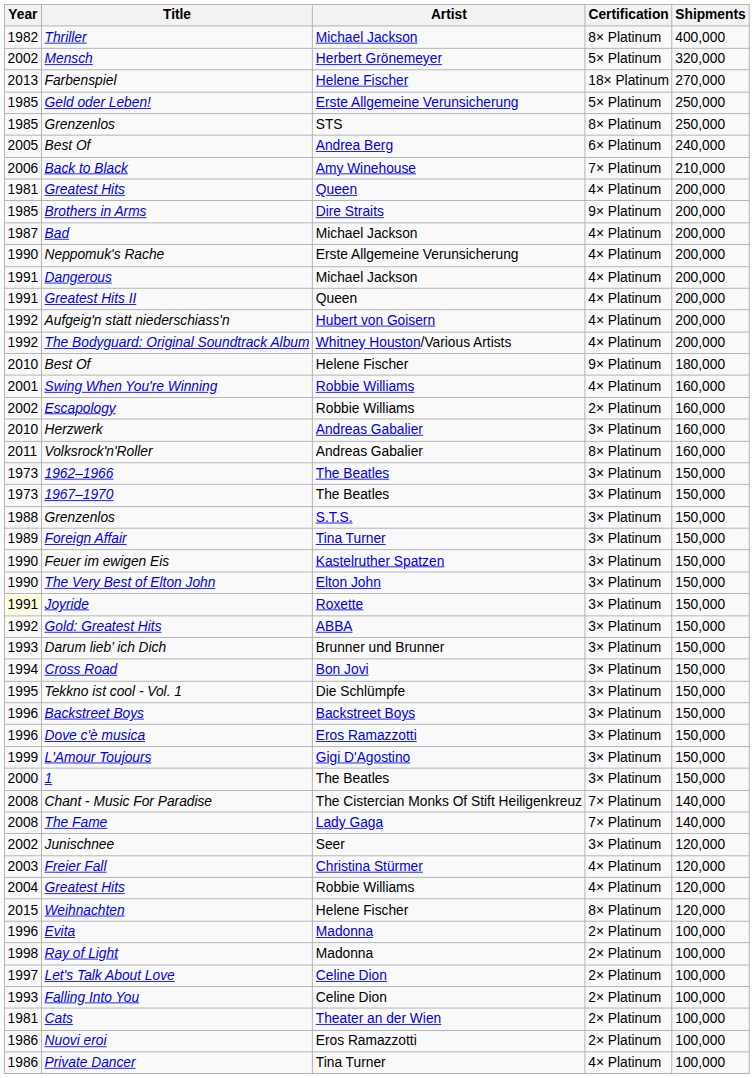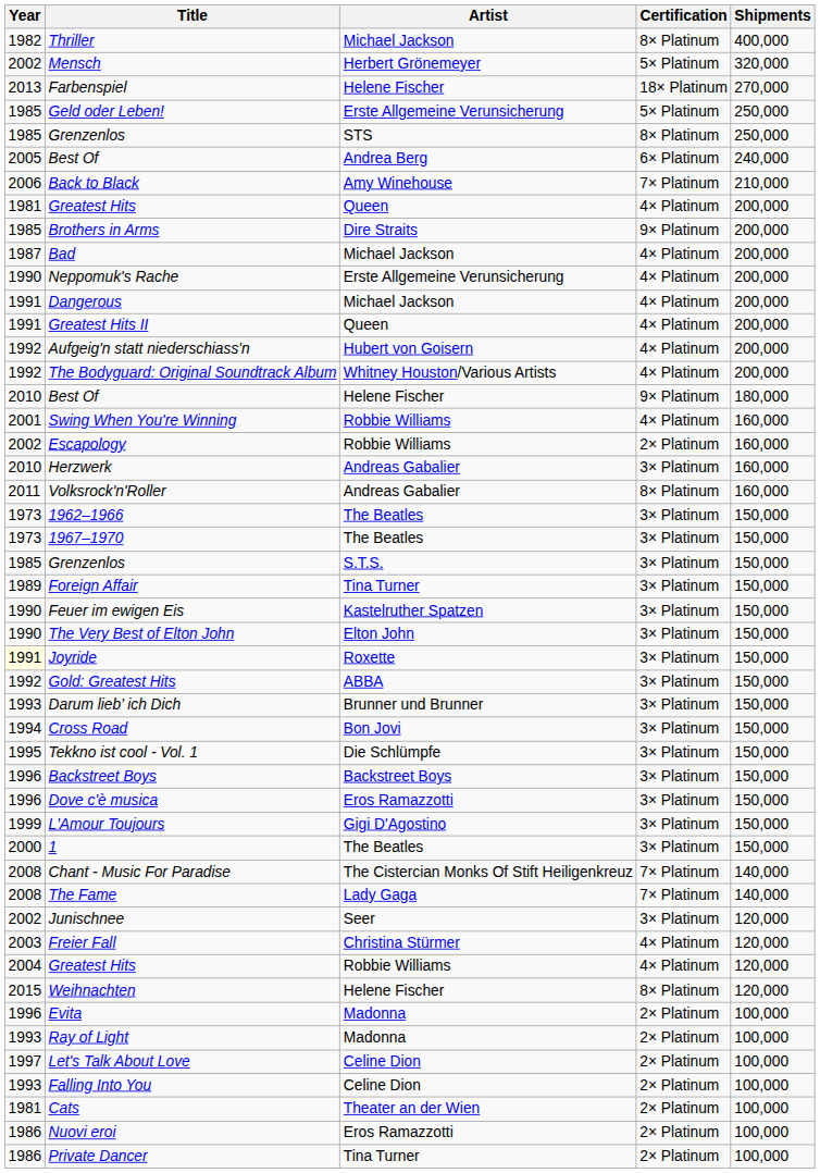 <table class="wikitable sortable">
 <tr>
 <th scope="col">Year</th>
 <th scope="col">Title</th>
 <th scope="col">Artist</th>
 <th scope="col" Class="unsortable">Certification </th>
 <th scope="col">Shipments</th>
 </tr>
 <tr>
 <td>1982</td>
 <td><em><a href='#'>Thriller</a></em></td>
 <td><a href='#'>Michael Jackson</a></td>
 <td>8× Platinum</td>
 <td>400,000</td>
 </tr>
 <tr>
 <td>2002</td>
 <td><em><a href='#'>Mensch</a></em></td>
 <td><a href='#'>Herbert Grönemeyer</a></td>
 <td>5× Platinum</td>
 <td>320,000</td>
 </tr>
 <tr>
 <td>2013</td>
 <td><em>Farbenspiel</em></td>
 <td><a href='#'>Helene Fischer</a></td>
 <td>18× Platinum</td>
 <td>270,000</td>
 </tr>
 <tr>
 <td>1985</td>
 <td><em><a href='#'>Geld oder Leben!</a></em></td>
 <td><a href='#'>Erste Allgemeine Verunsicherung</a></td>
 <td>5× Platinum</td>
 <td>250,000</td>
 </tr>
 <tr>
 <td>1985</td>
 <td><em>Grenzenlos</em></td>
 <td>STS</td>
 <td>8× Platinum</td>
 <td>250,000</td>
 </tr>
 <tr>
 <td>2005</td>
 <td><em>Best Of</em></td>
 <td><a href='#'>Andrea Berg</a></td>
 <td>6× Platinum</td>
 <td>240,000</td>
 </tr>
 <tr>
 <td>2006</td>
 <td><em><a href='#'>Back to Black</a></em></td>
 <td><a href='#'>Amy Winehouse</a></td>
 <td>7× Platinum</td>
 <td>210,000</td>
 </tr>
 <tr>
 <td>1981</td>
 <td><em><a href='#'>Greatest Hits</a></em></td>
 <td><a href='#'>Queen</a></td>
 <td>4× Platinum</td>
 <td>200,000</td>
 </tr>
 <tr>
 <td>1985</td>
 <td><em><a href='#'>Brothers in Arms</a></em></td>
 <td><a href='#'>Dire Straits</a></td>
 <td>9× Platinum</td>
 <td>200,000</td>
 </tr>
 <tr>
 <td>1987</td>
 <td><em><a href='#'>Bad</a></em></td>
 <td>Michael Jackson</td>
 <td>4× Platinum</td>
 <td>200,000</td>
 </tr>
 <tr>
 <td>1990</td>
 <td><em>Neppomuk's Rache</em></td>
 <td>Erste Allgemeine Verunsicherung</td>
 <td>4× Platinum</td>
 <td>200,000</td>
 </tr>
 <tr>
 <td>1991</td>
 <td><em><a href='#'>Dangerous</a></em></td>
 <td>Michael Jackson</td>
 <td>4× Platinum</td>
 <td>200,000</td>
 </tr>
 <tr>
 <td>1991</td>
 <td><em><a href='#'>Greatest Hits II</a></em></td>
 <td>Queen</td>
 <td>4× Platinum</td>
 <td>200,000</td>
 </tr>
 <tr>
 <td>1992</td>
 <td><em>Aufgeig'n statt niederschiass'n</em></td>
 <td><a href='#'>Hubert von Goisern</a></td>
 <td>4× Platinum</td>
 <td>200,000</td>
 </tr>
 <tr>
 <td>1992</td>
 <td><em><a href='#'>The Bodyguard: Original Soundtrack Album</a></em></td>
 <td><a href='#'>Whitney Houston</a>/Various Artists</td>
 <td>4× Platinum</td>
 <td>200,000</td>
 </tr>
 <tr>
 <td>2010</td>
 <td><em>Best Of</em></td>
 <td>Helene Fischer</td>
 <td>9× Platinum</td>
 <td>180,000</td>
 </tr>
 <tr>
 <td>2001</td>
 <td><em><a href='#'>Swing When You're Winning</a></em></td>
 <td><a href='#'>Robbie Williams</a></td>
 <td>4× Platinum</td>
 <td>160,000</td>
 </tr>
 <tr>
 <td>2002</td>
 <td><em><a href='#'>Escapology</a></em></td>
 <td>Robbie Williams</td>
 <td>2× Platinum</td>
 <td>160,000</td>
 </tr>
 <tr>
 <td>2010</td>
 <td><em>Herzwerk</em></td>
 <td><a href='#'>Andreas Gabalier</a></td>
 <td>3× Platinum</td>
 <td>160,000</td>
 </tr>
 <tr>
 <td>2011</td>
 <td><em>Volksrock'n'Roller</em></td>
 <td>Andreas Gabalier</td>
 <td>8× Platinum</td>
 <td>160,000</td>
 </tr>
 <tr>
 <td>1973</td>
 <td><em><a href='#'>1962–1966</a></em></td>
 <td><a href='#'>The Beatles</a></td>
 <td>3× Platinum</td>
 <td>150,000</td>
 </tr>
 <tr>
 <td>1973</td>
 <td><em><a href='#'>1967–1970</a></em></td>
 <td>The Beatles</td>
 <td>3× Platinum</td>
 <td>150,000</td>
 </tr>
 <tr>
-<td>1988</td>
+<td>1985</td>
 <td><em>Grenzenlos</em></td>
 <td><a href='#'>S.T.S.</a></td>
 <td>3× Platinum</td>
 <td>150,000</td>
 </tr>
 <tr>
 <td>1989</td>
 <td><em><a href='#'>Foreign Affair</a></em></td>
 <td><a href='#'>Tina Turner</a></td>
 <td>3× Platinum</td>
 <td>150,000</td>
 </tr>
 <tr>
 <td>1990</td>
 <td><em>Feuer im ewigen Eis</em></td>
 <td><a href='#'>Kastelruther Spatzen</a></td>
 <td>3× Platinum</td>
 <td>150,000</td>
 </tr>
 <tr>
 <td>1990</td>
 <td><em><a href='#'>The Very Best of Elton John</a></em></td>
 <td><a href='#'>Elton John</a></td>
 <td>3× Platinum</td>
 <td>150,000</td>
 </tr>
 <tr>
 <td style="background: lightyellow;">1991</td>
 <td><em><a href='#'>Joyride</a></em></td>
 <td><a href='#'>Roxette</a></td>
 <td>3× Platinum</td>
 <td>150,000</td>
 </tr>
 <tr>
 <td>1992</td>
 <td><em><a href='#'>Gold: Greatest Hits</a></em></td>
 <td><a href='#'>ABBA</a></td>
 <td>3× Platinum</td>
 <td>150,000</td>
 </tr>
 <tr>
 <td>1993</td>
 <td><em>Darum lieb’ ich Dich</em></td>
 <td>Brunner und Brunner</td>
 <td>3× Platinum</td>
 <td>150,000</td>
 </tr>
 <tr>
 <td>1994</td>
 <td><em><a href='#'>Cross Road</a></em></td>
 <td><a href='#'>Bon Jovi</a></td>
 <td>3× Platinum</td>
 <td>150,000</td>
 </tr>
 <tr>
 <td>1995</td>
 <td><em>Tekkno ist cool - Vol. 1</em></td>
 <td>Die Schlümpfe</td>
 <td>3× Platinum</td>
 <td>150,000</td>
 </tr>
 <tr>
 <td>1996</td>
 <td><em><a href='#'>Backstreet Boys</a></em></td>
 <td><a href='#'>Backstreet Boys</a></td>
 <td>3× Platinum</td>
 <td>150,000</td>
 </tr>
 <tr>
 <td>1996</td>
 <td><em><a href='#'>Dove c'è musica</a></em></td>
 <td><a href='#'>Eros Ramazzotti</a></td>
 <td>3× Platinum</td>
 <td>150,000</td>
 </tr>
 <tr>
 <td>1999</td>
 <td><em><a href='#'>L'Amour Toujours</a></em></td>
 <td><a href='#'>Gigi D'Agostino</a></td>
 <td>3× Platinum</td>
 <td>150,000</td>
 </tr>
 <tr>
 <td>2000</td>
 <td><em><a href='#'>1</a></em></td>
 <td>The Beatles</td>
 <td>3× Platinum</td>
 <td>150,000</td>
 </tr>
 <tr>
 <td>2008</td>
 <td><em>Chant - Music For Paradise</em></td>
 <td>The Cistercian Monks Of Stift Heiligenkreuz</td>
 <td>7× Platinum</td>
 <td>140,000</td>
 </tr>
 <tr>
 <td>2008</td>
 <td><em><a href='#'>The Fame</a></em></td>
 <td><a href='#'>Lady Gaga</a></td>
 <td>7× Platinum</td>
 <td>140,000</td>
 </tr>
 <tr>
 <td>2002</td>
 <td><em>Junischnee</em></td>
 <td>Seer</td>
 <td>3× Platinum</td>
 <td>120,000</td>
 </tr>
 <tr>
 <td>2003</td>
 <td><em><a href='#'>Freier Fall</a></em></td>
 <td><a href='#'>Christina Stürmer</a></td>
 <td>4× Platinum</td>
 <td>120,000</td>
 </tr>
 <tr>
 <td>2004</td>
 <td><em><a href='#'>Greatest Hits</a></em></td>
 <td>Robbie Williams</td>
 <td>4× Platinum</td>
 <td>120,000</td>
 </tr>
 <tr>
 <td>2015</td>
 <td><em><a href='#'>Weihnachten</a></em></td>
 <td>Helene Fischer</td>
 <td>8× Platinum</td>
 <td>120,000</td>
 </tr>
 <tr>
 <td>1996</td>
 <td><em><a href='#'>Evita</a></em></td>
 <td><a href='#'>Madonna</a></td>
 <td>2× Platinum</td>
 <td>100,000</td>
 </tr>
 <tr>
-<td>1998</td>
+<td>1993</td>
 <td><em><a href='#'>Ray of Light</a></em></td>
 <td>Madonna</td>
 <td>2× Platinum</td>
 <td>100,000</td>
 </tr>
 <tr>
 <td>1997</td>
 <td><em><a href='#'>Let's Talk About Love</a></em></td>
 <td><a href='#'>Celine Dion</a></td>
 <td>2× Platinum</td>
 <td>100,000</td>
 </tr>
 <tr>
 <td>1993</td>
 <td><em><a href='#'>Falling Into You</a></em></td>
 <td>Celine Dion</td>
 <td>2× Platinum</td>
 <td>100,000</td>
 </tr>
 <tr>
 <td>1981</td>
 <td><em><a href='#'>Cats</a></em></td>
 <td><a href='#'>Theater an der Wien</a></td>
 <td>2× Platinum</td>
 <td>100,000</td>
 </tr>
 <tr>
 <td>1986</td>
 <td><em><a href='#'>Nuovi eroi</a></em></td>
 <td>Eros Ramazzotti</td>
 <td>2× Platinum</td>
 <td>100,000</td>
 </tr>
 <tr>
 <td>1986</td>
 <td><em><a href='#'>Private Dancer</a></em></td>
 <td>Tina Turner</td>
-<td>4× Platinum</td>
+<td>2× Platinum</td>
 <td>100,000</td>
 </tr>
 </table>
